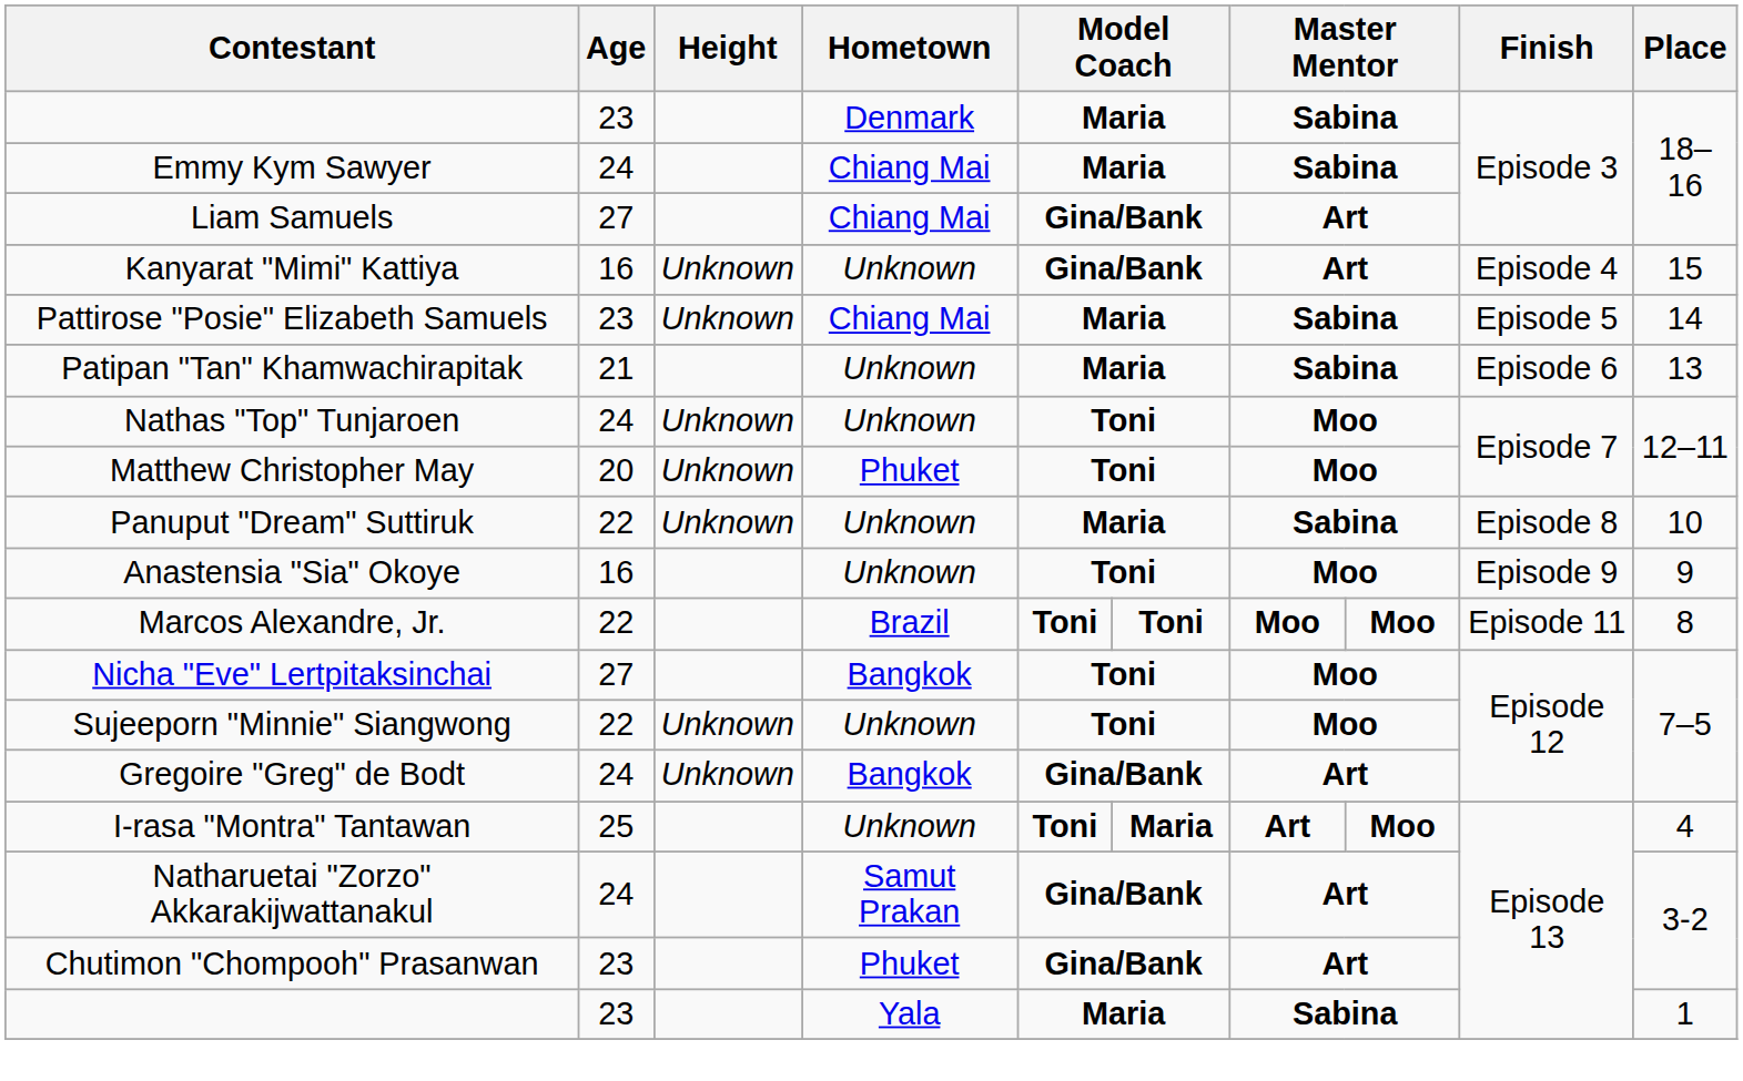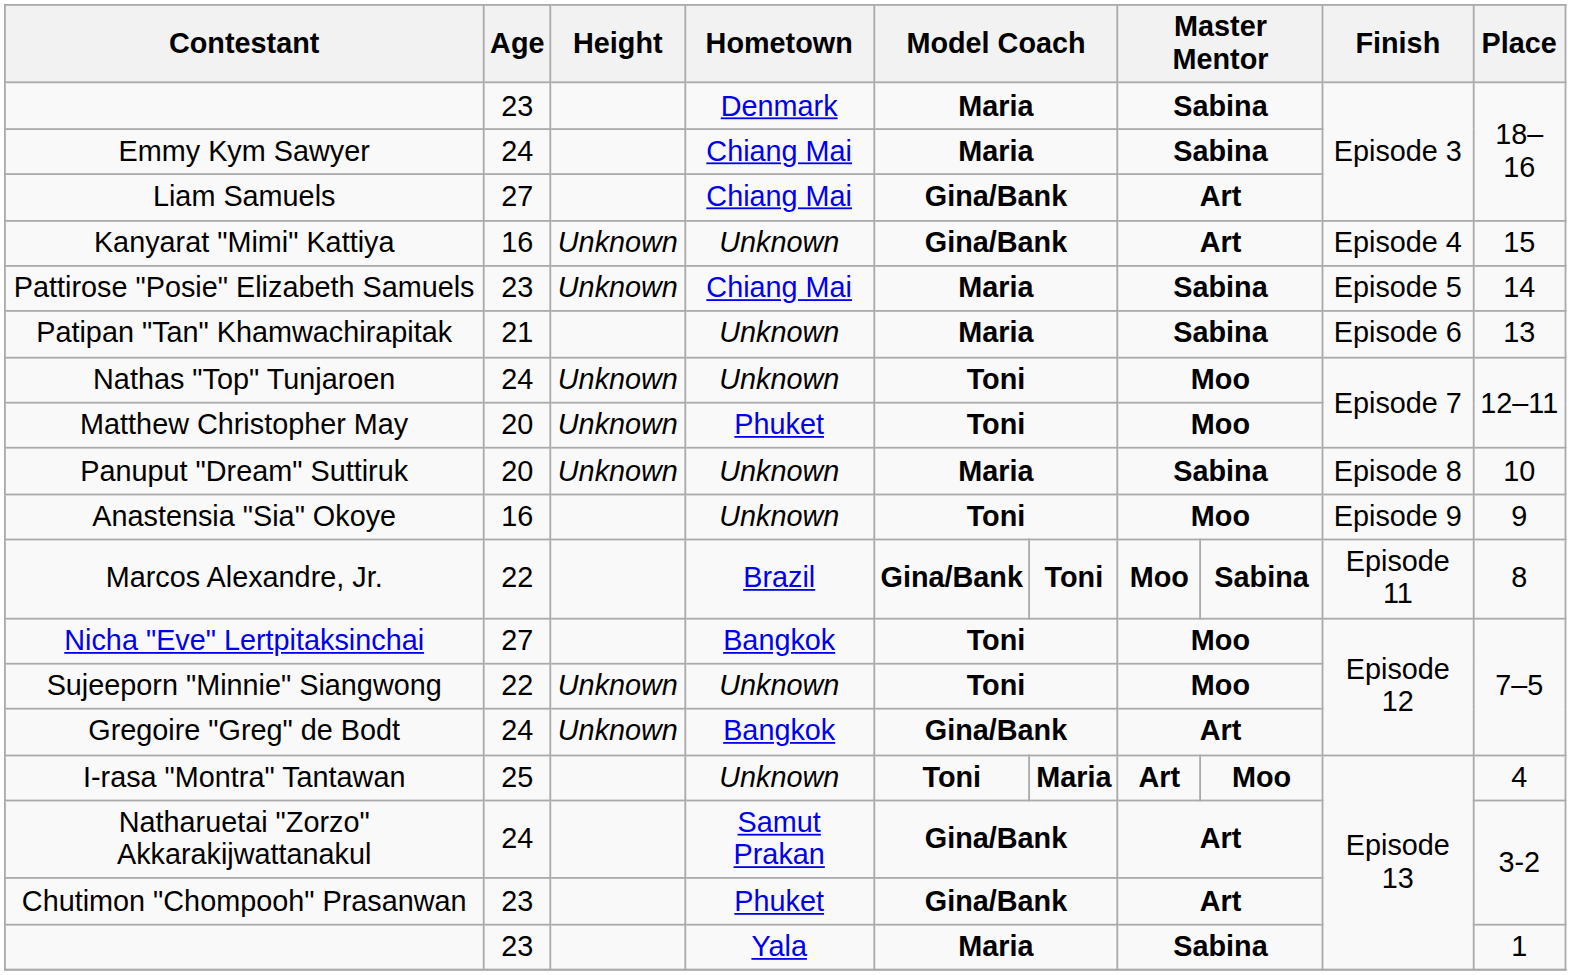 <table class="wikitable sortable" style="font-size:100%; text-align:center">
 <tr>
 <th>Contestant</th>
 <th>Age</th>
 <th>Height</th>
 <th>Hometown</th>
 <th colspan="2">Model Coach</th>
 <th colspan="2">Master Mentor</th>
 <th>Finish</th>
 <th>Place</th>
 </tr>
 <tr>
 <td></td>
 <td>23</td>
 <td></td>
 <td><a href='#'>Denmark</a></td>
 <td colspan="2"><span><strong>Maria</strong></span></td>
 <td colspan="2"><strong>Sabina</strong></td>
 <td rowspan=3>Episode 3</td>
 <td rowspan=3>18–16</td>
 </tr>
 <tr>
 <td>Emmy Kym Sawyer</td>
 <td>24</td>
 <td></td>
 <td><a href='#'>Chiang Mai</a></td>
 <td colspan="2"><span><strong>Maria</strong></span></td>
 <td colspan="2"><strong>Sabina</strong></td>
 </tr>
 <tr>
 <td>Liam Samuels</td>
 <td>27</td>
 <td></td>
 <td><a href='#'>Chiang Mai</a></td>
 <td colspan="2"><span><strong>Gina/Bank</strong></span></td>
 <td colspan="2"><strong>Art</strong></td>
 </tr>
 <tr>
 <td>Kanyarat "Mimi" Kattiya</td>
 <td>16</td>
 <td><em>Unknown</em></td>
 <td><em>Unknown</em></td>
 <td colspan="2"><span><strong>Gina/Bank</strong></span></td>
 <td colspan="2"><strong>Art</strong></td>
 <td>Episode 4</td>
 <td>15</td>
 </tr>
 <tr>
 <td>Pattirose "Posie" Elizabeth Samuels</td>
 <td>23</td>
 <td><em>Unknown</em></td>
 <td><a href='#'>Chiang Mai</a></td>
 <td colspan="2"><span><strong>Maria</strong></span></td>
 <td colspan="2"><strong>Sabina</strong></td>
 <td>Episode 5</td>
 <td>14</td>
 </tr>
 <tr>
 <td>Patipan "Tan" Khamwachirapitak</td>
 <td>21</td>
 <td></td>
 <td><em>Unknown</em></td>
 <td colspan="2"><span><strong>Maria</strong></span></td>
 <td colspan="2"><strong>Sabina</strong></td>
 <td>Episode 6</td>
 <td>13</td>
 </tr>
 <tr>
 <td>Nathas "Top" Tunjaroen</td>
 <td>24</td>
 <td><em>Unknown</em></td>
 <td><em>Unknown</em></td>
 <td colspan="2"><span><strong>Toni</strong></span></td>
 <td colspan="2"><strong>Moo</strong></td>
 <td rowspan="2">Episode 7</td>
 <td rowspan="2">12–11</td>
 </tr>
 <tr>
 <td>Matthew Christopher May</td>
 <td>20</td>
 <td><em>Unknown</em></td>
 <td><a href='#'>Phuket</a></td>
 <td colspan="2"><span><strong>Toni</strong></span></td>
 <td colspan="2"><strong>Moo</strong></td>
 </tr>
 <tr>
 <td>Panuput "Dream" Suttiruk</td>
-<td>22</td>
+<td>20</td>
 <td><em>Unknown</em></td>
 <td><em>Unknown</em></td>
 <td colspan="2"><span><strong>Maria</strong></span></td>
 <td colspan="2"><strong>Sabina</strong></td>
 <td>Episode 8</td>
 <td>10</td>
 </tr>
 <tr>
 <td>Anastensia "Sia" Okoye</td>
 <td>16</td>
 <td></td>
 <td><em>Unknown</em></td>
 <td colspan="2"><span><strong>Toni</strong></span></td>
 <td colspan="2"><strong>Moo</strong></td>
 <td>Episode 9</td>
 <td>9</td>
 </tr>
 <tr>
 <td>Marcos Alexandre, Jr.</td>
 <td>22</td>
 <td></td>
 <td><a href='#'>Brazil</a></td>
-<td><span><strong>Toni</strong></span></td>
+<td><span><strong>Gina/Bank</strong></span></td>
 <td><span><strong>Toni</strong></span></td>
 <td><strong>Moo</strong></td>
-<td><strong>Moo</strong></td>
+<td><strong>Sabina</strong></td>
 <td>Episode 11</td>
 <td>8</td>
 </tr>
 <tr>
 <td><a href='#'>Nicha "Eve" Lertpitaksinchai</a></td>
 <td>27</td>
 <td></td>
 <td><a href='#'>Bangkok</a></td>
 <td colspan="2"><span><strong>Toni</strong></span></td>
 <td colspan="2"><strong>Moo</strong></td>
 <td rowspan=3>Episode 12</td>
 <td rowspan=3>7–5</td>
 </tr>
 <tr>
 <td>Sujeeporn "Minnie" Siangwong</td>
 <td>22</td>
 <td><em>Unknown</em></td>
 <td><em>Unknown</em></td>
 <td colspan="2"><span><strong>Toni</strong></span></td>
 <td colspan="2"><strong>Moo</strong></td>
 </tr>
 <tr>
 <td>Gregoire "Greg" de Bodt</td>
 <td>24</td>
 <td><em>Unknown</em></td>
 <td><a href='#'>Bangkok</a></td>
 <td colspan="2"><span><strong>Gina/Bank</strong></span></td>
 <td colspan="2"><strong>Art</strong></td>
 </tr>
 <tr>
 <td>I-rasa "Montra" Tantawan</td>
 <td>25</td>
 <td></td>
 <td><em>Unknown</em></td>
 <td><span><strong>Toni</strong></span></td>
 <td><span><strong>Maria</strong></span></td>
 <td><strong>Art</strong></td>
 <td><strong>Moo</strong></td>
 <td rowspan="4">Episode 13</td>
 <td>4</td>
 </tr>
 <tr>
 <td>Natharuetai "Zorzo" Akkarakijwattanakul</td>
 <td>24</td>
 <td></td>
 <td><a href='#'>Samut Prakan</a></td>
 <td colspan="2"><span><strong>Gina/Bank</strong></span></td>
 <td colspan="2"><strong>Art</strong></td>
 <td rowspan="2">3-2</td>
 </tr>
 <tr>
 <td>Chutimon "Chompooh" Prasanwan</td>
 <td>23</td>
 <td></td>
 <td><a href='#'>Phuket</a></td>
 <td colspan="2"><span><strong>Gina/Bank</strong></span></td>
 <td colspan="2"><strong>Art</strong></td>
 </tr>
 <tr>
 <td></td>
 <td>23</td>
 <td></td>
 <td><a href='#'>Yala</a></td>
 <td colspan="2"><span><strong>Maria</strong></span></td>
 <td colspan="2"><strong>Sabina</strong></td>
 <td>1</td>
 </tr>
 <tr>
 </tr>
 </table>
